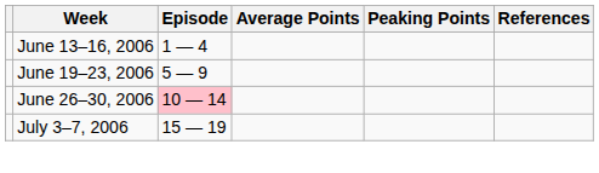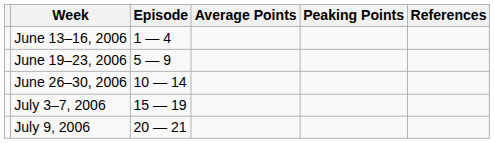 <table class="wikitable">
 <tr>
 <th></th>
 <th>Week</th>
 <th>Episode</th>
 <th>Average Points</th>
 <th>Peaking Points</th>
 <th>References</th>
 </tr>
 <tr>
 <td></td>
 <td>June 13–16, 2006</td>
 <td>1 — 4</td>
 <td></td>
 <td></td>
 <td></td>
 </tr>
 <tr>
 <td></td>
 <td>June 19–23, 2006</td>
 <td>5 — 9</td>
 <td></td>
 <td></td>
 <td></td>
 </tr>
 <tr>
 <td></td>
 <td>June 26–30, 2006</td>
-<td style="background: pink;">10 — 14</td>
+<td>10 — 14</td>
 <td></td>
 <td></td>
 <td></td>
 </tr>
 <tr>
 <td></td>
 <td>July 3–7, 2006</td>
 <td>15 — 19</td>
 <td></td>
 <td></td>
 <td></td>
 </tr>
+<tr>
+<td></td>
+<td>July 9, 2006</td>
+<td>20 — 21</td>
+<td></td>
+<td></td>
+<td></td>
+</tr>
 </table>
